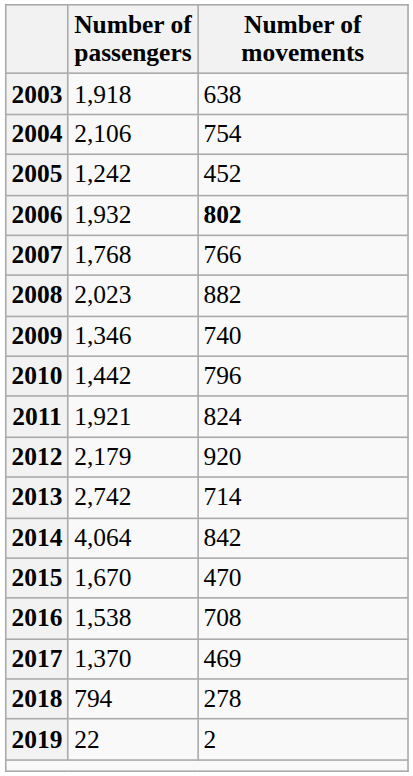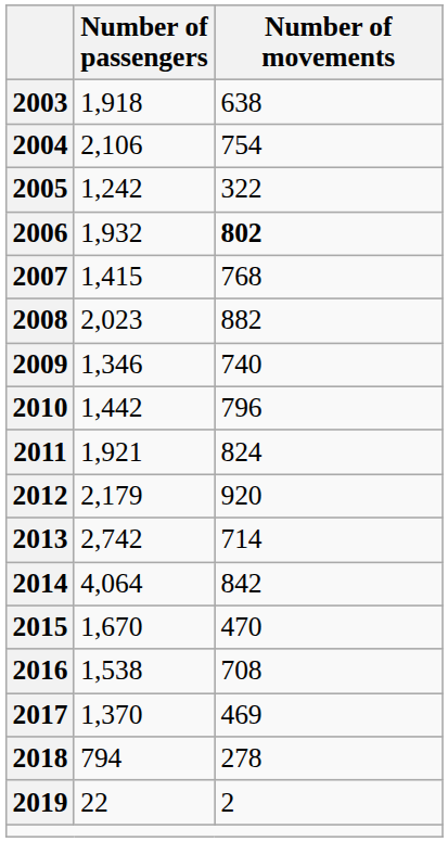 <table class="wikitable" style="margin:1em auto;">
 <tr>
 <th></th>
 <th>Number of<br>passengers</th>
 <th style="width:125px">Number of<br>movements</th>
 </tr>
 <tr>
 <th>2003</th>
 <td>1,918</td>
 <td>638</td>
 </tr>
 <tr>
 <th>2004</th>
 <td>2,106</td>
 <td>754</td>
 </tr>
 <tr>
 <th>2005</th>
 <td>1,242</td>
-<td>452</td>
+<td>322</td>
 </tr>
 <tr>
 <th>2006</th>
 <td>1,932</td>
 <td><strong>802</strong></td>
 </tr>
 <tr>
 <th>2007</th>
-<td>1,768</td>
-<td>766</td>
+<td>1,415</td>
+<td>768</td>
 </tr>
 <tr>
 <th>2008</th>
 <td>2,023</td>
 <td>882</td>
 </tr>
 <tr>
 <th>2009</th>
 <td>1,346</td>
 <td>740</td>
 </tr>
 <tr>
 <th>2010</th>
 <td>1,442</td>
 <td>796</td>
 </tr>
 <tr>
 <th>2011</th>
 <td>1,921</td>
 <td>824</td>
 </tr>
 <tr>
 <th>2012</th>
 <td>2,179</td>
 <td>920</td>
 </tr>
 <tr>
 <th>2013</th>
 <td>2,742</td>
 <td>714</td>
 </tr>
 <tr>
 <th>2014</th>
 <td>4,064</td>
 <td>842</td>
 </tr>
 <tr>
 <th>2015</th>
 <td>1,670</td>
 <td>470</td>
 </tr>
 <tr>
 <th>2016</th>
 <td>1,538</td>
 <td>708</td>
 </tr>
 <tr>
 <th>2017</th>
 <td>1,370</td>
 <td>469</td>
 </tr>
 <tr>
 <th>2018</th>
 <td>794</td>
 <td>278</td>
 </tr>
 <tr>
 <th>2019</th>
 <td>22</td>
 <td>2</td>
 </tr>
 <tr>
 <td colspan="5" style="text-align:right;"></td>
 </tr>
 </table>
